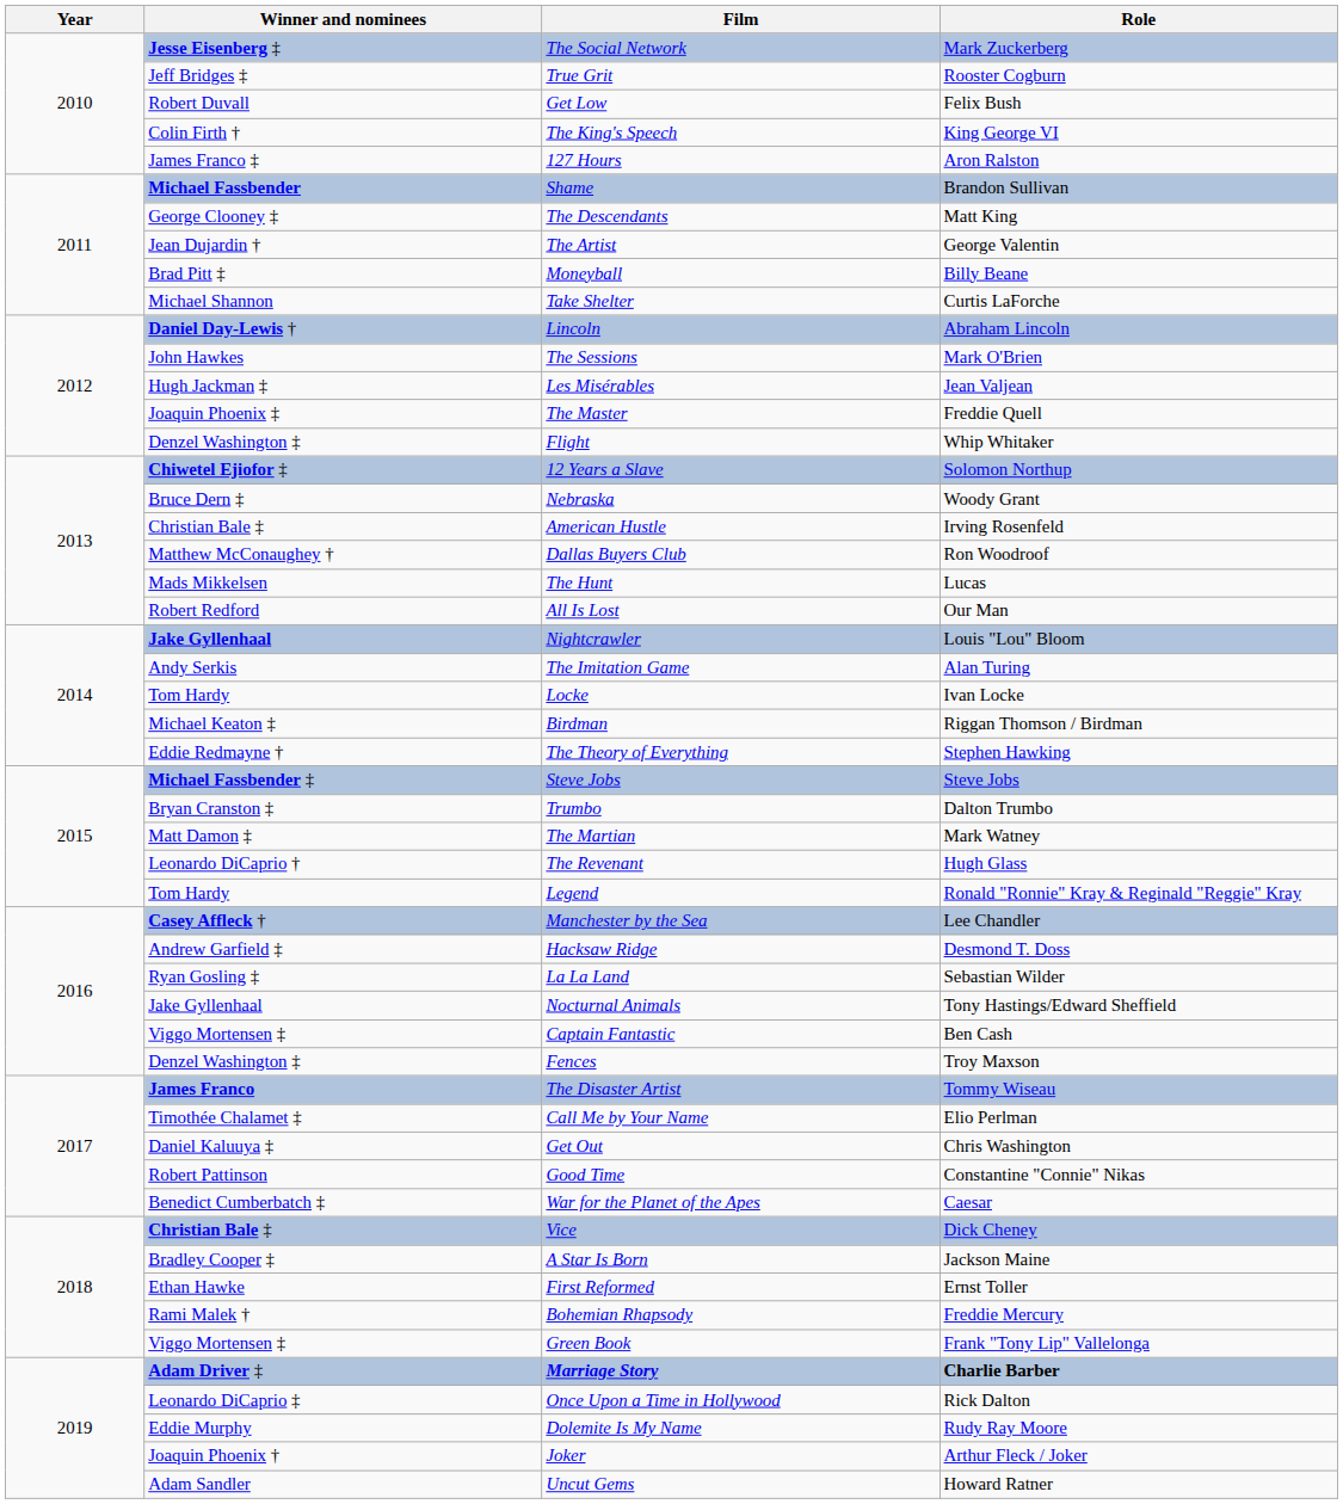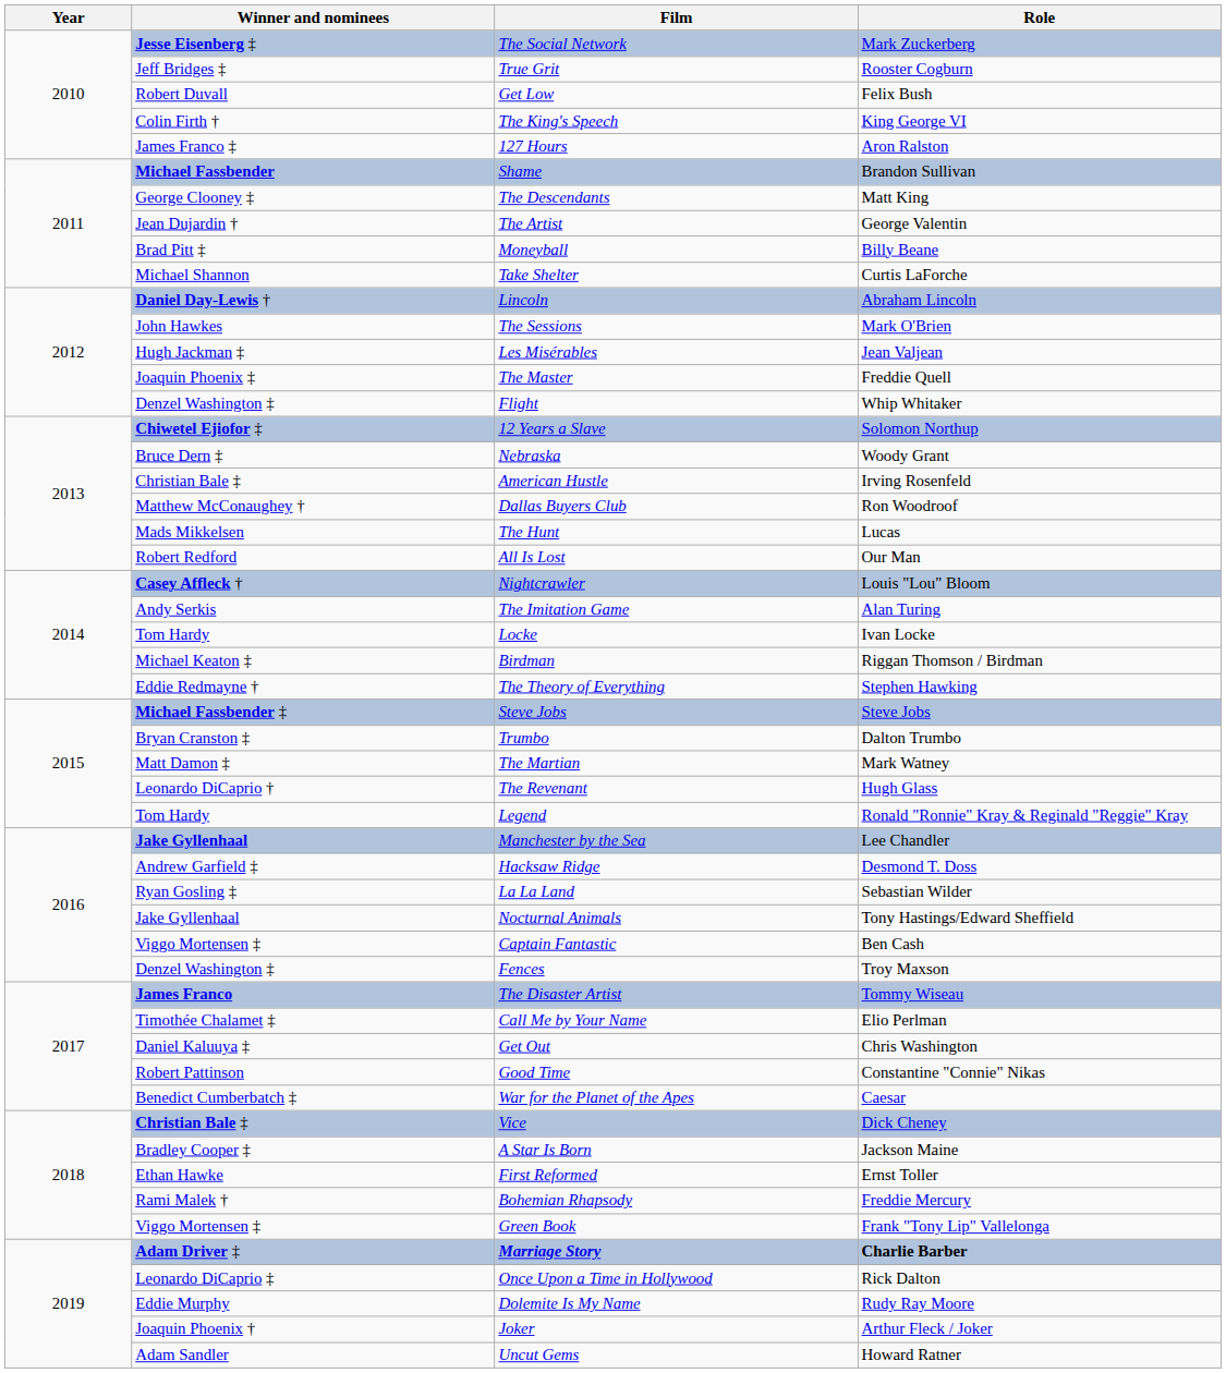 <table class="wikitable" width="95%" cellpadding="5">
 <tr>
 <th width="100"><strong>Year</strong></th>
 <th width="300"><strong>Winner and nominees</strong></th>
 <th width="300"><strong>Film</strong></th>
 <th width="300"><strong>Role</strong></th>
 </tr>
 <tr>
 <td rowspan="5" style="text-align:center;">2010</td>
 <td style="background:#B0C4DE;"><strong><a href='#'>Jesse Eisenberg</a></strong> ‡</td>
 <td style="background:#B0C4DE;"><em><a href='#'>The Social Network</a></em></td>
 <td style="background:#B0C4DE;"><a href='#'>Mark Zuckerberg</a></td>
 </tr>
 <tr>
 <td><a href='#'>Jeff Bridges</a> ‡</td>
 <td><em><a href='#'>True Grit</a></em></td>
 <td><a href='#'>Rooster Cogburn</a></td>
 </tr>
 <tr>
 <td><a href='#'>Robert Duvall</a></td>
 <td><em><a href='#'>Get Low</a></em></td>
 <td>Felix Bush</td>
 </tr>
 <tr>
 <td><a href='#'>Colin Firth</a> †</td>
 <td><em><a href='#'>The King's Speech</a></em></td>
 <td><a href='#'>King George VI</a></td>
 </tr>
 <tr>
 <td><a href='#'>James Franco</a> ‡</td>
 <td><em><a href='#'>127 Hours</a></em></td>
 <td><a href='#'>Aron Ralston</a></td>
 </tr>
 <tr>
 <td rowspan="5" style="text-align:center;">2011</td>
 <td style="background:#B0C4DE;"><strong><a href='#'>Michael Fassbender</a></strong></td>
 <td style="background:#B0C4DE;"><em><a href='#'>Shame</a></em></td>
 <td style="background:#B0C4DE;">Brandon Sullivan</td>
 </tr>
 <tr>
 <td><a href='#'>George Clooney</a> ‡</td>
 <td><em><a href='#'>The Descendants</a></em></td>
 <td>Matt King</td>
 </tr>
 <tr>
 <td><a href='#'>Jean Dujardin</a> †</td>
 <td><em><a href='#'>The Artist</a></em></td>
 <td>George Valentin</td>
 </tr>
 <tr>
 <td><a href='#'>Brad Pitt</a> ‡</td>
 <td><em><a href='#'>Moneyball</a></em></td>
 <td><a href='#'>Billy Beane</a></td>
 </tr>
 <tr>
 <td><a href='#'>Michael Shannon</a></td>
 <td><em><a href='#'>Take Shelter</a></em></td>
 <td>Curtis LaForche</td>
 </tr>
 <tr>
 <td rowspan="5" style="text-align:center;">2012</td>
 <td style="background:#B0C4DE;"><strong><a href='#'>Daniel Day-Lewis</a></strong> †</td>
 <td style="background:#B0C4DE;"><em><a href='#'>Lincoln</a></em></td>
 <td style="background:#B0C4DE;"><a href='#'>Abraham Lincoln</a></td>
 </tr>
 <tr>
 <td><a href='#'>John Hawkes</a></td>
 <td><em><a href='#'>The Sessions</a></em></td>
 <td><a href='#'>Mark O'Brien</a></td>
 </tr>
 <tr>
 <td><a href='#'>Hugh Jackman</a> ‡</td>
 <td><em><a href='#'>Les Misérables</a></em></td>
 <td><a href='#'>Jean Valjean</a></td>
 </tr>
 <tr>
 <td><a href='#'>Joaquin Phoenix</a> ‡</td>
 <td><em><a href='#'>The Master</a></em></td>
 <td>Freddie Quell</td>
 </tr>
 <tr>
 <td><a href='#'>Denzel Washington</a> ‡</td>
 <td><em><a href='#'>Flight</a></em></td>
 <td>Whip Whitaker</td>
 </tr>
 <tr>
 <td rowspan="6" style="text-align:center;">2013</td>
 <td style="background:#B0C4DE;"><strong><a href='#'>Chiwetel Ejiofor</a></strong> ‡</td>
 <td style="background:#B0C4DE;"><em><a href='#'>12 Years a Slave</a></em></td>
 <td style="background:#B0C4DE;"><a href='#'>Solomon Northup</a></td>
 </tr>
 <tr>
 <td><a href='#'>Bruce Dern</a> ‡</td>
 <td><em><a href='#'>Nebraska</a></em></td>
 <td>Woody Grant</td>
 </tr>
 <tr>
 <td><a href='#'>Christian Bale</a> ‡</td>
 <td><em><a href='#'>American Hustle</a></em></td>
 <td>Irving Rosenfeld</td>
 </tr>
 <tr>
 <td><a href='#'>Matthew McConaughey</a> †</td>
 <td><em><a href='#'>Dallas Buyers Club</a></em></td>
 <td>Ron Woodroof</td>
 </tr>
 <tr>
 <td><a href='#'>Mads Mikkelsen</a></td>
 <td><em><a href='#'>The Hunt</a></em></td>
 <td>Lucas</td>
 </tr>
 <tr>
 <td><a href='#'>Robert Redford</a></td>
 <td><em><a href='#'>All Is Lost</a></em></td>
 <td>Our Man</td>
 </tr>
 <tr>
 <td rowspan="5" style="text-align:center;">2014</td>
-<td style="background:#B0C4DE;"><strong><a href='#'>Jake Gyllenhaal</a></strong></td>
+<td style="background:#B0C4DE;"><strong><a href='#'>Casey Affleck</a></strong> †</td>
 <td style="background:#B0C4DE;"><em><a href='#'>Nightcrawler</a></em></td>
 <td style="background:#B0C4DE;">Louis "Lou" Bloom</td>
 </tr>
 <tr>
 <td><a href='#'>Andy Serkis</a></td>
 <td><em><a href='#'>The Imitation Game</a></em></td>
 <td><a href='#'>Alan Turing</a></td>
 </tr>
 <tr>
 <td><a href='#'>Tom Hardy</a></td>
 <td><em><a href='#'>Locke</a></em></td>
 <td>Ivan Locke</td>
 </tr>
 <tr>
 <td><a href='#'>Michael Keaton</a> ‡</td>
 <td><em><a href='#'>Birdman</a></em></td>
 <td>Riggan Thomson / Birdman</td>
 </tr>
 <tr>
 <td><a href='#'>Eddie Redmayne</a> †</td>
 <td><em><a href='#'>The Theory of Everything</a></em></td>
 <td><a href='#'>Stephen Hawking</a></td>
 </tr>
 <tr>
 <td rowspan="5" style="text-align:center;">2015</td>
 <td style="background:#B0C4DE;"><strong><a href='#'>Michael Fassbender</a></strong> ‡</td>
 <td style="background:#B0C4DE;"><em><a href='#'>Steve Jobs</a></em></td>
 <td style="background:#B0C4DE;"><a href='#'>Steve Jobs</a></td>
 </tr>
 <tr>
 <td><a href='#'>Bryan Cranston</a> ‡</td>
 <td><em><a href='#'>Trumbo</a></em></td>
 <td>Dalton Trumbo</td>
 </tr>
 <tr>
 <td><a href='#'>Matt Damon</a> ‡</td>
 <td><em><a href='#'>The Martian</a></em></td>
 <td>Mark Watney</td>
 </tr>
 <tr>
 <td><a href='#'>Leonardo DiCaprio</a> †</td>
 <td><em><a href='#'>The Revenant</a></em></td>
 <td><a href='#'>Hugh Glass</a></td>
 </tr>
 <tr>
 <td><a href='#'>Tom Hardy</a></td>
 <td><em><a href='#'>Legend</a></em></td>
 <td><a href='#'>Ronald "Ronnie" Kray & Reginald "Reggie" Kray</a></td>
 </tr>
 <tr>
 <td rowspan=6 style="text-align:center;">2016</td>
-<td style="background:#B0C4DE;"><strong><a href='#'>Casey Affleck</a></strong> †</td>
+<td style="background:#B0C4DE;"><strong><a href='#'>Jake Gyllenhaal</a></strong></td>
 <td style="background:#B0C4DE;"><em><a href='#'>Manchester by the Sea</a></em></td>
 <td style="background:#B0C4DE;">Lee Chandler</td>
 </tr>
 <tr>
 <td><a href='#'>Andrew Garfield</a> ‡</td>
 <td><em><a href='#'>Hacksaw Ridge</a></em></td>
 <td><a href='#'>Desmond T. Doss</a></td>
 </tr>
 <tr>
 <td><a href='#'>Ryan Gosling</a> ‡</td>
 <td><em><a href='#'>La La Land</a></em></td>
 <td>Sebastian Wilder</td>
 </tr>
 <tr>
 <td><a href='#'>Jake Gyllenhaal</a></td>
 <td><em><a href='#'>Nocturnal Animals</a></em></td>
 <td>Tony Hastings/Edward Sheffield</td>
 </tr>
 <tr>
 <td><a href='#'>Viggo Mortensen</a> ‡</td>
 <td><em><a href='#'>Captain Fantastic</a></em></td>
 <td>Ben Cash</td>
 </tr>
 <tr>
 <td><a href='#'>Denzel Washington</a> ‡</td>
 <td><em><a href='#'>Fences</a></em></td>
 <td>Troy Maxson</td>
 </tr>
 <tr>
 <td rowspan=5 style="text-align:center;">2017</td>
 <td style="background:#B0C4DE;"><strong><a href='#'>James Franco</a></strong></td>
 <td style="background:#B0C4DE;"><em><a href='#'>The Disaster Artist</a></em></td>
 <td style="background:#B0C4DE;"><a href='#'>Tommy Wiseau</a></td>
 </tr>
 <tr>
 <td><a href='#'>Timothée Chalamet</a> ‡</td>
 <td><em><a href='#'>Call Me by Your Name</a></em></td>
 <td>Elio Perlman</td>
 </tr>
 <tr>
 <td><a href='#'>Daniel Kaluuya</a> ‡</td>
 <td><em><a href='#'>Get Out</a></em></td>
 <td>Chris Washington</td>
 </tr>
 <tr>
 <td><a href='#'>Robert Pattinson</a></td>
 <td><em><a href='#'>Good Time</a></em></td>
 <td>Constantine "Connie" Nikas</td>
 </tr>
 <tr>
 <td><a href='#'>Benedict Cumberbatch</a> ‡</td>
 <td><em><a href='#'>War for the Planet of the Apes</a></em></td>
 <td><a href='#'>Caesar</a></td>
 </tr>
 <tr>
 <td rowspan=5 style="text-align:center;">2018</td>
 <td style="background:#B0C4DE;"><strong><a href='#'>Christian Bale</a></strong> ‡</td>
 <td style="background:#B0C4DE;"><em><a href='#'>Vice</a></em></td>
 <td style="background:#B0C4DE;"><a href='#'>Dick Cheney</a></td>
 </tr>
 <tr>
 <td><a href='#'>Bradley Cooper</a> ‡</td>
 <td><em><a href='#'>A Star Is Born</a></em></td>
 <td>Jackson Maine</td>
 </tr>
 <tr>
 <td><a href='#'>Ethan Hawke</a></td>
 <td><em><a href='#'>First Reformed</a></em></td>
 <td>Ernst Toller</td>
 </tr>
 <tr>
 <td><a href='#'>Rami Malek</a> †</td>
 <td><em><a href='#'>Bohemian Rhapsody</a></em></td>
 <td><a href='#'>Freddie Mercury</a></td>
 </tr>
 <tr>
 <td><a href='#'>Viggo Mortensen</a> ‡</td>
 <td><em><a href='#'>Green Book</a></em></td>
 <td><a href='#'>Frank "Tony Lip" Vallelonga</a></td>
 </tr>
 <tr>
 <td rowspan=5 style="text-align:center;">2019</td>
 <td style="background:#B0C4DE;"><strong><a href='#'>Adam Driver</a></strong> ‡</td>
 <td style="background:#B0C4DE;"><strong><em><a href='#'>Marriage Story</a></em></strong></td>
 <td style="background:#B0C4DE;"><strong>Charlie Barber</strong></td>
 </tr>
 <tr>
 <td><a href='#'>Leonardo DiCaprio</a> ‡</td>
 <td><em><a href='#'>Once Upon a Time in Hollywood</a></em></td>
 <td>Rick Dalton</td>
 </tr>
 <tr>
 <td><a href='#'>Eddie Murphy</a></td>
 <td><em><a href='#'>Dolemite Is My Name</a></em></td>
 <td><a href='#'>Rudy Ray Moore</a></td>
 </tr>
 <tr>
 <td><a href='#'>Joaquin Phoenix</a> †</td>
 <td><em><a href='#'>Joker</a></em></td>
 <td><a href='#'>Arthur Fleck / Joker</a></td>
 </tr>
 <tr>
 <td><a href='#'>Adam Sandler</a></td>
 <td><em><a href='#'>Uncut Gems</a></em></td>
 <td>Howard Ratner</td>
 </tr>
 </table>
